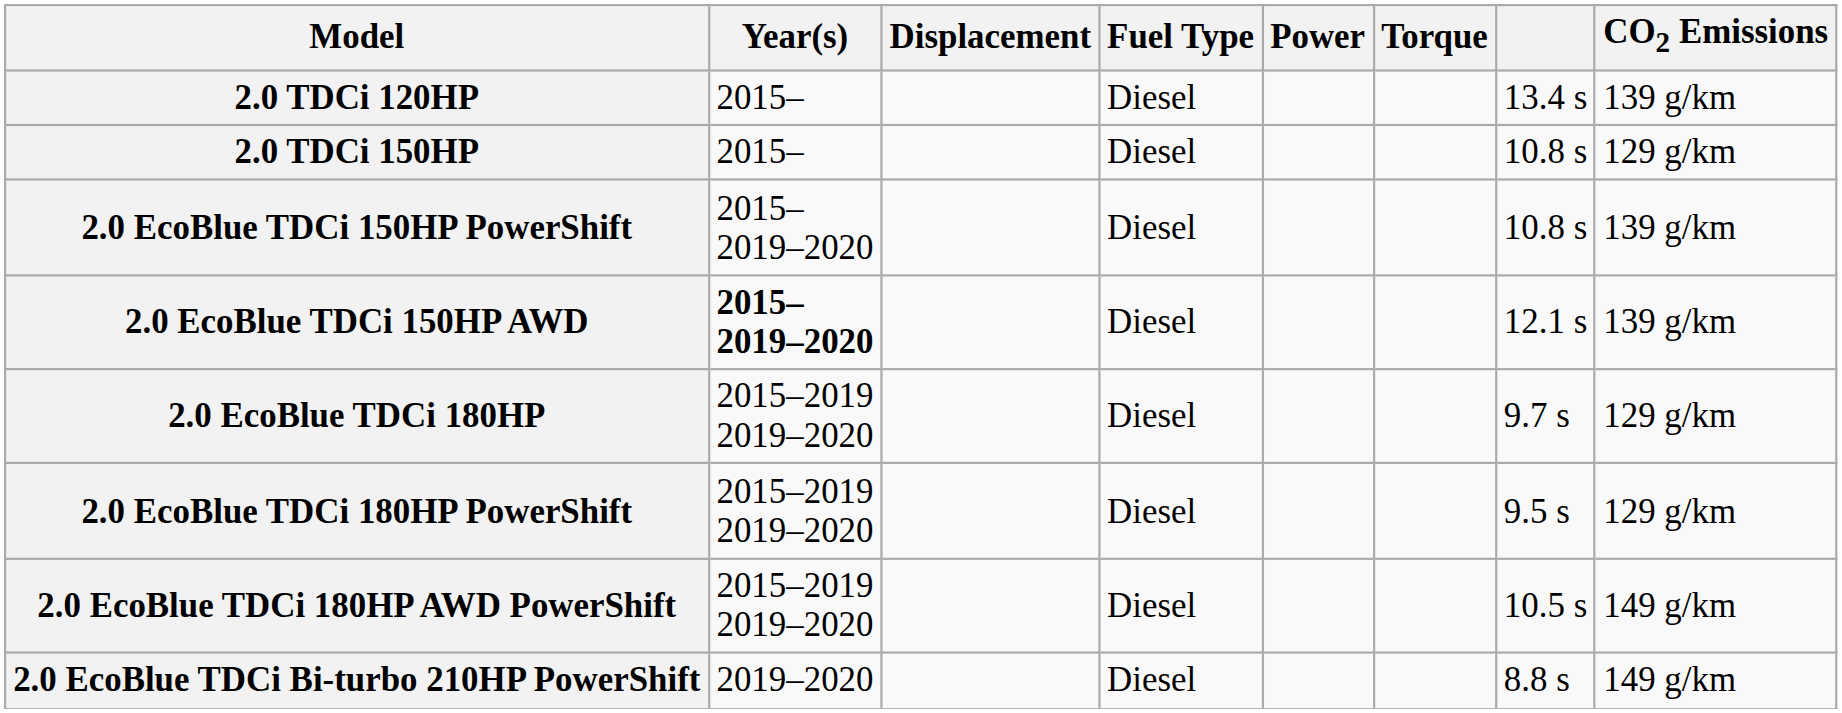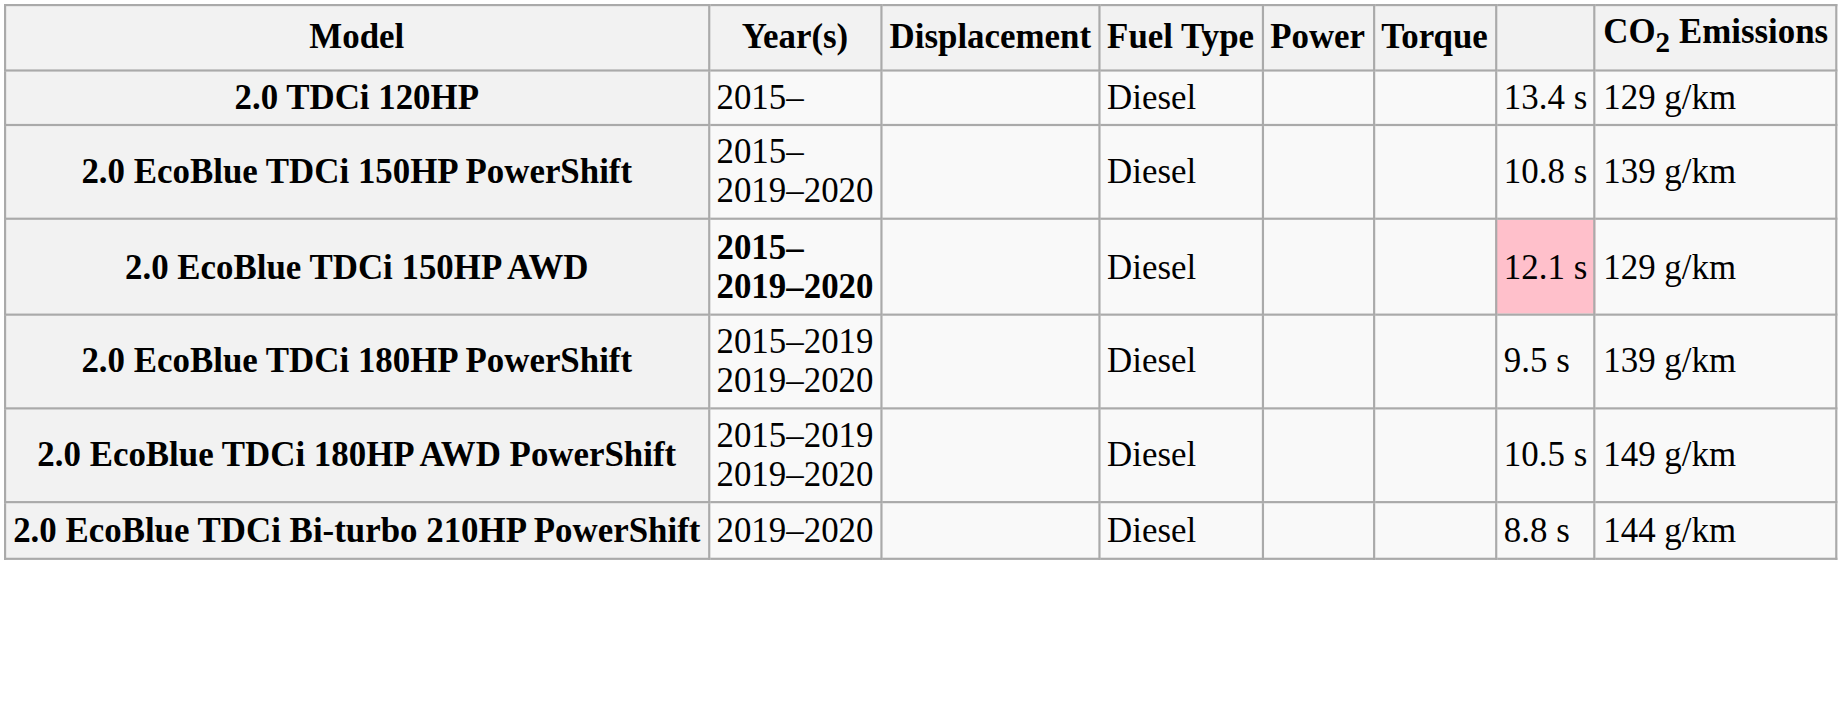 <table class="wikitable sortable collapsible">
 <tr>
 <th>Model</th>
 <th>Year(s)</th>
 <th>Displacement</th>
 <th>Fuel Type</th>
 <th>Power</th>
 <th>Torque</th>
 <th></th>
 <th>CO<sub>2</sub> Emissions</th>
 </tr>
 <tr>
 <th>2.0 TDCi 120HP</th>
 <td>2015–</td>
 <td></td>
 <td>Diesel</td>
 <td></td>
 <td></td>
 <td>13.4 s</td>
-<td>139 g/km</td>
-</tr>
-<tr>
-<th>2.0 TDCi 150HP</th>
-<td>2015–</td>
-<td></td>
-<td>Diesel</td>
-<td></td>
-<td></td>
-<td>10.8 s</td>
 <td>129 g/km</td>
 </tr>
 <tr>
 <th>2.0 EcoBlue TDCi 150HP PowerShift</th>
 <td>2015–<br>2019–2020</td>
 <td></td>
 <td>Diesel</td>
 <td></td>
 <td></td>
 <td>10.8 s</td>
 <td>139 g/km</td>
 </tr>
 <tr>
 <th>2.0 EcoBlue TDCi 150HP AWD</th>
 <td><strong>2015–<br>2019–2020</strong></td>
 <td></td>
 <td>Diesel</td>
 <td></td>
 <td></td>
-<td>12.1 s</td>
-<td>139 g/km</td>
-</tr>
-<tr>
-<th>2.0 EcoBlue TDCi 180HP</th>
-<td>2015–2019<br>2019–2020</td>
-<td></td>
-<td>Diesel</td>
-<td></td>
-<td></td>
-<td>9.7 s</td>
+<td style="background: pink;">12.1 s</td>
 <td>129 g/km</td>
 </tr>
 <tr>
 <th>2.0 EcoBlue TDCi 180HP PowerShift</th>
 <td>2015–2019<br>2019–2020</td>
 <td></td>
 <td>Diesel</td>
 <td></td>
 <td></td>
 <td>9.5 s</td>
-<td>129 g/km</td>
+<td>139 g/km</td>
 </tr>
 <tr>
 <th>2.0 EcoBlue TDCi 180HP AWD PowerShift</th>
 <td>2015–2019<br>2019–2020</td>
 <td></td>
 <td>Diesel</td>
 <td></td>
 <td></td>
 <td>10.5 s</td>
 <td>149 g/km</td>
 </tr>
 <tr>
 <th>2.0 EcoBlue TDCi Bi-turbo 210HP PowerShift</th>
 <td>2019–2020</td>
 <td></td>
 <td>Diesel</td>
 <td></td>
 <td></td>
 <td>8.8 s</td>
-<td>149 g/km</td>
+<td>144 g/km</td>
 </tr>
 </table>
